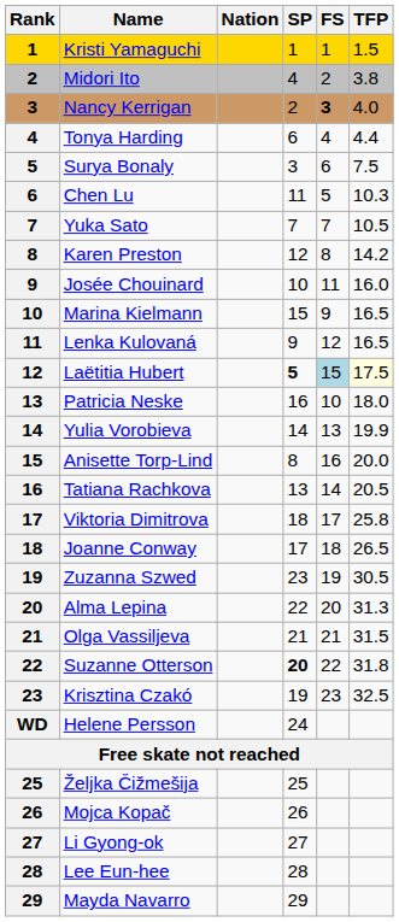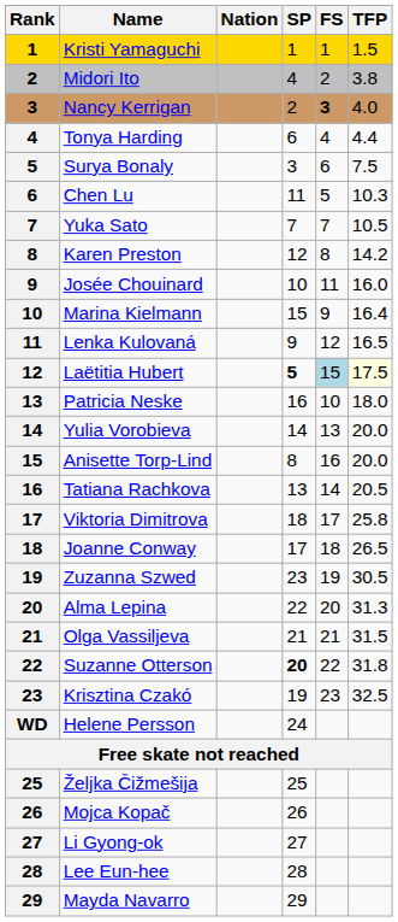 <table class="wikitable">
 <tr>
 <th>Rank</th>
 <th>Name</th>
 <th>Nation</th>
 <th>SP</th>
 <th>FS</th>
 <th>TFP</th>
 </tr>
 <tr bgcolor="gold">
 <td align="center"><strong>1</strong></td>
 <td><a href='#'>Kristi Yamaguchi</a></td>
 <td></td>
 <td>1</td>
 <td>1</td>
 <td>1.5</td>
 </tr>
 <tr bgcolor="silver">
 <td align="center"><strong>2</strong></td>
 <td><a href='#'>Midori Ito</a></td>
 <td></td>
 <td>4</td>
 <td>2</td>
 <td>3.8</td>
 </tr>
 <tr bgcolor="cc9966">
 <td align="center"><strong>3</strong></td>
 <td><a href='#'>Nancy Kerrigan</a></td>
 <td></td>
 <td>2</td>
 <td><strong>3</strong></td>
 <td>4.0</td>
 </tr>
 <tr>
 <th>4</th>
 <td><a href='#'>Tonya Harding</a></td>
 <td></td>
 <td>6</td>
 <td>4</td>
 <td>4.4</td>
 </tr>
 <tr>
 <th>5</th>
 <td><a href='#'>Surya Bonaly</a></td>
 <td></td>
 <td>3</td>
 <td>6</td>
 <td>7.5</td>
 </tr>
 <tr>
 <th>6</th>
 <td><a href='#'>Chen Lu</a></td>
 <td></td>
 <td>11</td>
 <td>5</td>
 <td>10.3</td>
 </tr>
 <tr>
 <th>7</th>
 <td><a href='#'>Yuka Sato</a></td>
 <td></td>
 <td>7</td>
 <td>7</td>
 <td>10.5</td>
 </tr>
 <tr>
 <th>8</th>
 <td><a href='#'>Karen Preston</a></td>
 <td></td>
 <td>12</td>
 <td>8</td>
 <td>14.2</td>
 </tr>
 <tr>
 <th>9</th>
 <td><a href='#'>Josée Chouinard</a></td>
 <td></td>
 <td>10</td>
 <td>11</td>
 <td>16.0</td>
 </tr>
 <tr>
 <th>10</th>
 <td><a href='#'>Marina Kielmann</a></td>
 <td></td>
 <td>15</td>
 <td>9</td>
-<td>16.5</td>
+<td>16.4</td>
 </tr>
 <tr>
 <th>11</th>
 <td><a href='#'>Lenka Kulovaná</a></td>
 <td></td>
 <td>9</td>
 <td>12</td>
 <td>16.5</td>
 </tr>
 <tr>
 <th>12</th>
 <td><a href='#'>Laëtitia Hubert</a></td>
 <td></td>
 <td><strong>5</strong></td>
 <td style="background: lightblue;">15</td>
 <td style="background: lightyellow;">17.5</td>
 </tr>
 <tr>
 <th>13</th>
 <td><a href='#'>Patricia Neske</a></td>
 <td></td>
 <td>16</td>
 <td>10</td>
 <td>18.0</td>
 </tr>
 <tr>
 <th>14</th>
 <td><a href='#'>Yulia Vorobieva</a></td>
 <td></td>
 <td>14</td>
 <td>13</td>
-<td>19.9</td>
+<td>20.0</td>
 </tr>
 <tr>
 <th>15</th>
 <td><a href='#'>Anisette Torp-Lind</a></td>
 <td></td>
 <td>8</td>
 <td>16</td>
 <td>20.0</td>
 </tr>
 <tr>
 <th>16</th>
 <td><a href='#'>Tatiana Rachkova</a></td>
 <td></td>
 <td>13</td>
 <td>14</td>
 <td>20.5</td>
 </tr>
 <tr>
 <th>17</th>
 <td><a href='#'>Viktoria Dimitrova</a></td>
 <td></td>
 <td>18</td>
 <td>17</td>
 <td>25.8</td>
 </tr>
 <tr>
 <th>18</th>
 <td><a href='#'>Joanne Conway</a></td>
 <td></td>
 <td>17</td>
 <td>18</td>
 <td>26.5</td>
 </tr>
 <tr>
 <th>19</th>
 <td><a href='#'>Zuzanna Szwed</a></td>
 <td></td>
 <td>23</td>
 <td>19</td>
 <td>30.5</td>
 </tr>
 <tr>
 <th>20</th>
 <td><a href='#'>Alma Lepina</a></td>
 <td></td>
 <td>22</td>
 <td>20</td>
 <td>31.3</td>
 </tr>
 <tr>
 <th>21</th>
 <td><a href='#'>Olga Vassiljeva</a></td>
 <td></td>
 <td>21</td>
 <td>21</td>
 <td>31.5</td>
 </tr>
 <tr>
 <th>22</th>
 <td><a href='#'>Suzanne Otterson</a></td>
 <td></td>
 <td><strong>20</strong></td>
 <td>22</td>
 <td>31.8</td>
 </tr>
 <tr>
 <th>23</th>
 <td><a href='#'>Krisztina Czakó</a></td>
 <td></td>
 <td>19</td>
 <td>23</td>
 <td>32.5</td>
 </tr>
 <tr>
 <th>WD</th>
 <td><a href='#'>Helene Persson</a></td>
 <td></td>
 <td>24</td>
 <td></td>
 <td></td>
 </tr>
 <tr>
 <th colspan=6>Free skate not reached</th>
 </tr>
 <tr>
 <th>25</th>
 <td><a href='#'>Željka Čižmešija</a></td>
 <td></td>
 <td>25</td>
 <td></td>
 <td></td>
 </tr>
 <tr>
 <th>26</th>
 <td><a href='#'>Mojca Kopač</a></td>
 <td></td>
 <td>26</td>
 <td></td>
 <td></td>
 </tr>
 <tr>
 <th>27</th>
 <td><a href='#'>Li Gyong-ok</a></td>
 <td></td>
 <td>27</td>
 <td></td>
 <td></td>
 </tr>
 <tr>
 <th>28</th>
 <td><a href='#'>Lee Eun-hee</a></td>
 <td></td>
 <td>28</td>
 <td></td>
 <td></td>
 </tr>
 <tr>
 <th>29</th>
 <td><a href='#'>Mayda Navarro</a></td>
 <td></td>
 <td>29</td>
 <td></td>
 <td></td>
 </tr>
 </table>
